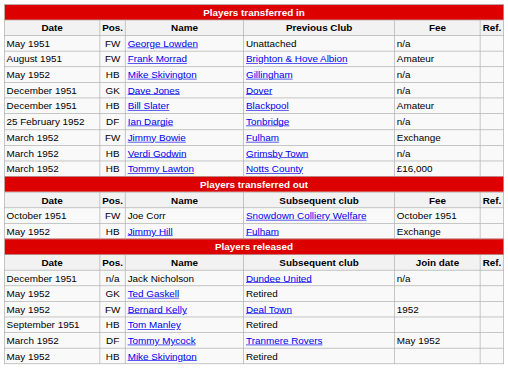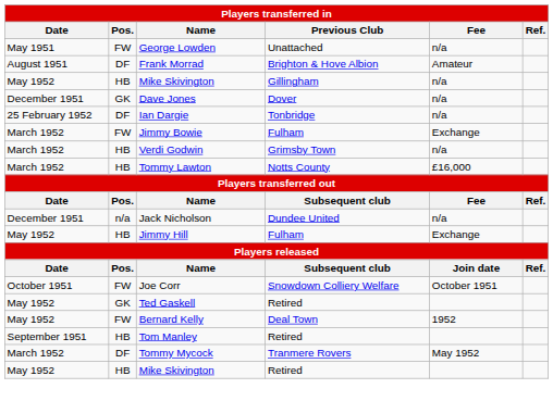 <table style="font-size:95%;" class="wikitable">
 <tr>
 <th style="background:#d00; color:white; text-align:center;" colspan="6">Players transferred in</th>
 </tr>
 <tr>
 <th style="width:140px;">Date</th>
 <th style="width:25px;">Pos.</th>
 <th style="width:175px;">Name</th>
 <th style="width:225px;">Previous Club</th>
 <th style="width:125px;">Fee</th>
 <th style="width:25px;">Ref.</th>
 </tr>
 <tr>
 <td>May 1951</td>
 <td style="text-align:center;">FW</td>
 <td> <a href='#'>George Lowden</a></td>
 <td>Unattached</td>
 <td>n/a</td>
 <td></td>
 </tr>
 <tr>
 <td>August 1951</td>
-<td style="text-align:center;">FW</td>
+<td style="text-align:center;">DF</td>
 <td> <a href='#'>Frank Morrad</a></td>
 <td> <a href='#'>Brighton & Hove Albion</a></td>
 <td>Amateur</td>
 <td></td>
 </tr>
 <tr>
 <td>May 1952</td>
 <td style="text-align:center;">HB</td>
 <td> <a href='#'>Mike Skivington</a></td>
 <td> <a href='#'>Gillingham</a></td>
 <td>n/a</td>
 <td></td>
 </tr>
 <tr>
 <td>December 1951</td>
 <td style="text-align:center;">GK</td>
 <td> <a href='#'>Dave Jones</a></td>
 <td> <a href='#'>Dover</a></td>
 <td>n/a</td>
-<td></td>
-</tr>
-<tr>
-<td>December 1951</td>
-<td style="text-align:center;">HB</td>
-<td> <a href='#'>Bill Slater</a></td>
-<td> <a href='#'>Blackpool</a></td>
-<td>Amateur</td>
 <td></td>
 </tr>
 <tr>
 <td>25 February 1952</td>
 <td style="text-align:center;">DF</td>
 <td> <a href='#'>Ian Dargie</a></td>
 <td> <a href='#'>Tonbridge</a></td>
 <td>n/a</td>
 <td></td>
 </tr>
 <tr>
 <td>March 1952</td>
 <td style="text-align:center;">FW</td>
 <td> <a href='#'>Jimmy Bowie</a></td>
 <td> <a href='#'>Fulham</a></td>
 <td>Exchange</td>
 <td></td>
 </tr>
 <tr>
 <td>March 1952</td>
 <td style="text-align:center;">HB</td>
 <td> <a href='#'>Verdi Godwin</a></td>
 <td> <a href='#'>Grimsby Town</a></td>
 <td>n/a</td>
 <td></td>
 </tr>
 <tr>
 <td>March 1952</td>
 <td style="text-align:center;">HB</td>
 <td> <a href='#'>Tommy Lawton</a></td>
 <td> <a href='#'>Notts County</a></td>
 <td>£16,000</td>
 <td></td>
 </tr>
 <tr>
 <th style="background:#d00; color:white; text-align:center;" colspan="6">Players transferred out</th>
 </tr>
 <tr>
 <th>Date</th>
 <th>Pos.</th>
 <th>Name</th>
 <th>Subsequent club</th>
 <th>Fee</th>
 <th>Ref.</th>
 </tr>
 <tr>
-<td>October 1951</td>
-<td style="text-align:center;">FW</td>
-<td> Joe Corr</td>
-<td> <a href='#'>Snowdown Colliery Welfare</a></td>
-<td>October 1951</td>
+<td>December 1951</td>
+<td style="text-align:center;">n/a</td>
+<td> Jack Nicholson</td>
+<td> <a href='#'>Dundee United</a></td>
+<td>n/a</td>
 <td></td>
 </tr>
 <tr>
 <td>May 1952</td>
 <td style="text-align:center;">HB</td>
 <td> <a href='#'>Jimmy Hill</a></td>
 <td> <a href='#'>Fulham</a></td>
 <td>Exchange</td>
 <td></td>
 </tr>
 <tr>
 <th style="background:#d00; color:white; text-align:center;" colspan="6">Players released</th>
 </tr>
 <tr>
 <th>Date</th>
 <th>Pos.</th>
 <th>Name</th>
 <th>Subsequent club</th>
 <th>Join date</th>
 <th>Ref.</th>
 </tr>
 <tr>
-<td>December 1951</td>
-<td style="text-align:center;">n/a</td>
-<td> Jack Nicholson</td>
-<td> <a href='#'>Dundee United</a></td>
-<td>n/a</td>
+<td>October 1951</td>
+<td style="text-align:center;">FW</td>
+<td> Joe Corr</td>
+<td> <a href='#'>Snowdown Colliery Welfare</a></td>
+<td>October 1951</td>
 <td></td>
 </tr>
 <tr>
 <td>May 1952</td>
 <td style="text-align:center;">GK</td>
 <td> <a href='#'>Ted Gaskell</a></td>
 <td>Retired</td>
 <td></td>
 <td></td>
 </tr>
 <tr>
 <td>May 1952</td>
 <td style="text-align:center;">FW</td>
 <td> <a href='#'>Bernard Kelly</a></td>
 <td> <a href='#'>Deal Town</a></td>
 <td>1952</td>
 <td></td>
 </tr>
 <tr>
 <td>September 1951</td>
 <td style="text-align:center;">HB</td>
 <td> <a href='#'>Tom Manley</a></td>
 <td>Retired</td>
 <td></td>
 <td></td>
 </tr>
 <tr>
 <td>March 1952</td>
 <td style="text-align:center;">DF</td>
 <td> <a href='#'>Tommy Mycock</a></td>
 <td> <a href='#'>Tranmere Rovers</a></td>
 <td>May 1952</td>
 <td></td>
 </tr>
 <tr>
 <td>May 1952</td>
 <td style="text-align:center;">HB</td>
 <td> <a href='#'>Mike Skivington</a></td>
 <td>Retired</td>
 <td></td>
 <td></td>
 </tr>
 </table>
